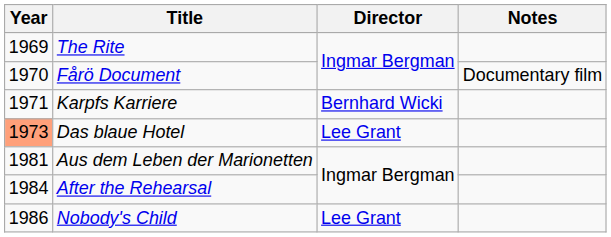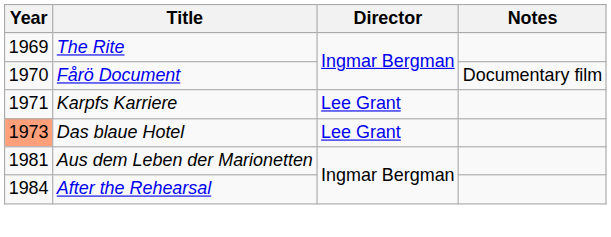 <table class="wikitable">
 <tr>
 <th>Year</th>
 <th>Title</th>
 <th>Director</th>
 <th>Notes</th>
 </tr>
 <tr>
 <td>1969</td>
 <td><em><a href='#'>The Rite</a></em></td>
 <td rowspan=2><a href='#'>Ingmar Bergman</a></td>
 <td></td>
 </tr>
 <tr>
 <td>1970</td>
 <td><em><a href='#'>Fårö Document</a></em></td>
 <td>Documentary film</td>
 </tr>
 <tr>
 <td>1971</td>
 <td><em>Karpfs Karriere</em></td>
-<td><a href='#'>Bernhard Wicki</a></td>
+<td><a href='#'>Lee Grant</a></td>
 <td></td>
 </tr>
 <tr>
 <td style="background: lightsalmon;">1973</td>
 <td><em>Das blaue Hotel</em></td>
 <td><a href='#'>Lee Grant</a></td>
 <td></td>
 </tr>
 <tr>
 <td>1981</td>
 <td><em>Aus dem Leben der Marionetten</em></td>
 <td rowspan=2>Ingmar Bergman</td>
 <td></td>
 </tr>
 <tr>
 <td>1984</td>
 <td><em><a href='#'>After the Rehearsal</a></em></td>
 <td></td>
 </tr>
-<tr>
-<td>1986</td>
-<td><em><a href='#'>Nobody's Child</a></em></td>
-<td><a href='#'>Lee Grant</a></td>
-<td></td>
-</tr>
 </table>
